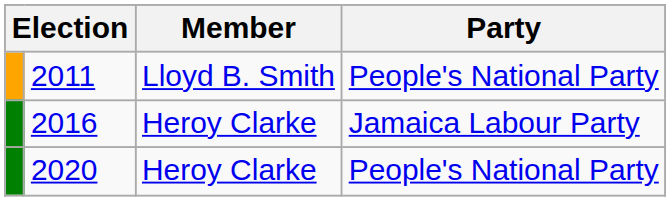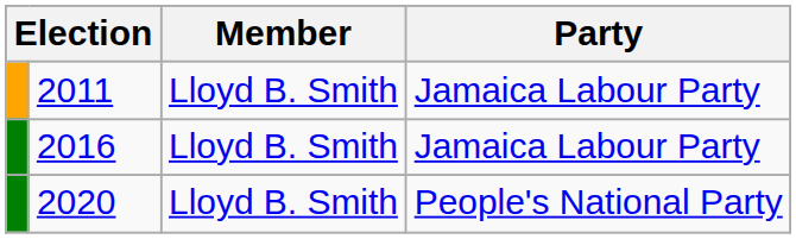 <table class="wikitable">
 <tr>
 <th colspan="2">Election</th>
 <th>Member</th>
 <th>Party</th>
 </tr>
 <tr>
 <td style="background-color: orange"></td>
 <td><a href='#'>2011</a></td>
 <td><a href='#'>Lloyd B. Smith</a></td>
-<td><a href='#'>People's National Party</a></td>
+<td><a href='#'>Jamaica Labour Party</a></td>
 </tr>
 <tr>
 <td style="background-color: green"></td>
 <td><a href='#'>2016</a></td>
-<td><a href='#'>Heroy Clarke</a></td>
+<td><a href='#'>Lloyd B. Smith</a></td>
 <td><a href='#'>Jamaica Labour Party</a></td>
 </tr>
 <tr>
 <td style="background-color: green"></td>
 <td><a href='#'>2020</a></td>
-<td><a href='#'>Heroy Clarke</a></td>
+<td><a href='#'>Lloyd B. Smith</a></td>
 <td><a href='#'>People's National Party</a></td>
 </tr>
 </table>
